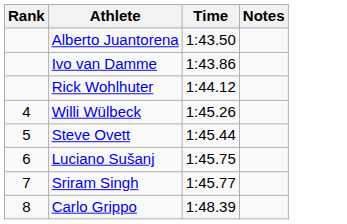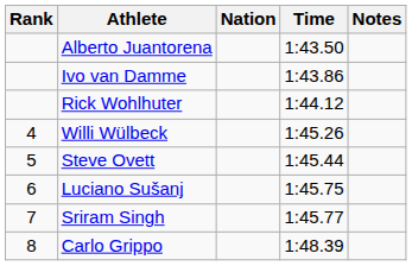 <table class="wikitable sortable" style="text-align:center">
 <tr>
 <th>Rank</th>
 <th>Athlete</th>
+<th>Nation</th>
 <th>Time</th>
 <th>Notes</th>
 </tr>
 <tr>
 <td></td>
 <td align=left><a href='#'>Alberto Juantorena</a></td>
+<td align=left></td>
 <td>1:43.50</td>
 <td></td>
 </tr>
 <tr>
 <td></td>
 <td align=left><a href='#'>Ivo van Damme</a></td>
+<td align=left></td>
 <td>1:43.86</td>
 <td></td>
 </tr>
 <tr>
 <td></td>
 <td align=left><a href='#'>Rick Wohlhuter</a></td>
+<td align=left></td>
 <td>1:44.12</td>
 <td></td>
 </tr>
 <tr>
 <td>4</td>
 <td align=left><a href='#'>Willi Wülbeck</a></td>
+<td align=left></td>
 <td>1:45.26</td>
 <td></td>
 </tr>
 <tr>
 <td>5</td>
 <td align=left><a href='#'>Steve Ovett</a></td>
+<td align=left></td>
 <td>1:45.44</td>
 <td></td>
 </tr>
 <tr>
 <td>6</td>
 <td align=left><a href='#'>Luciano Sušanj</a></td>
+<td align=left></td>
 <td>1:45.75</td>
 <td></td>
 </tr>
 <tr>
 <td>7</td>
 <td align=left><a href='#'>Sriram Singh</a></td>
+<td align=left></td>
 <td>1:45.77</td>
 <td></td>
 </tr>
 <tr>
 <td>8</td>
 <td align=left><a href='#'>Carlo Grippo</a></td>
+<td align=left></td>
 <td>1:48.39</td>
 <td></td>
 </tr>
 </table>
